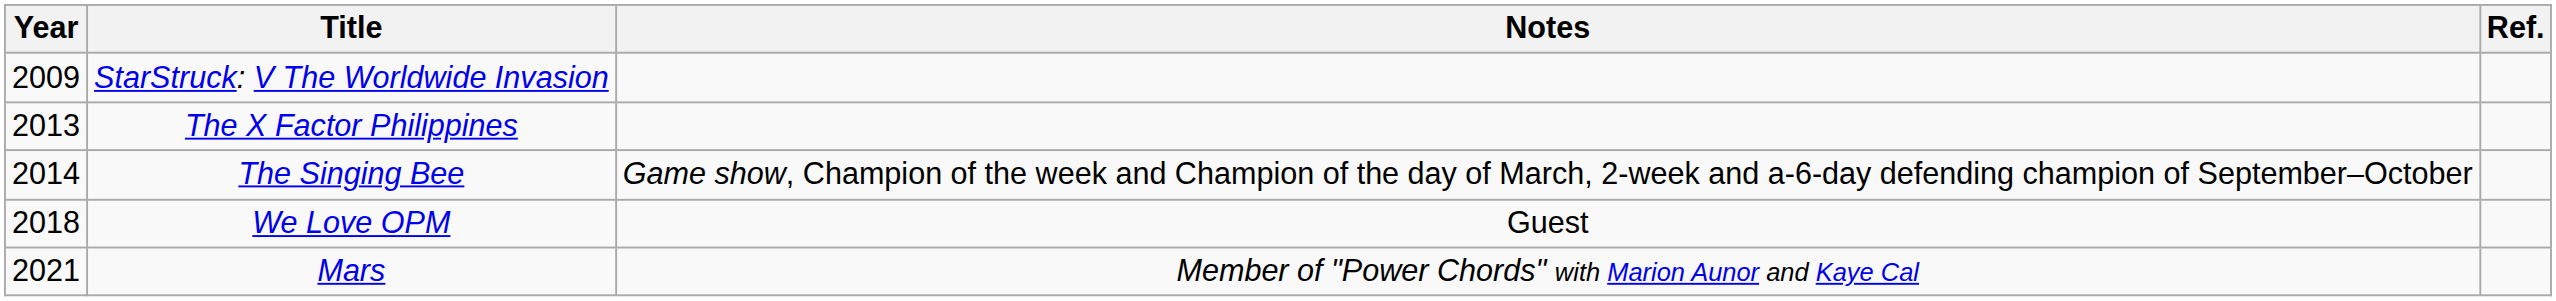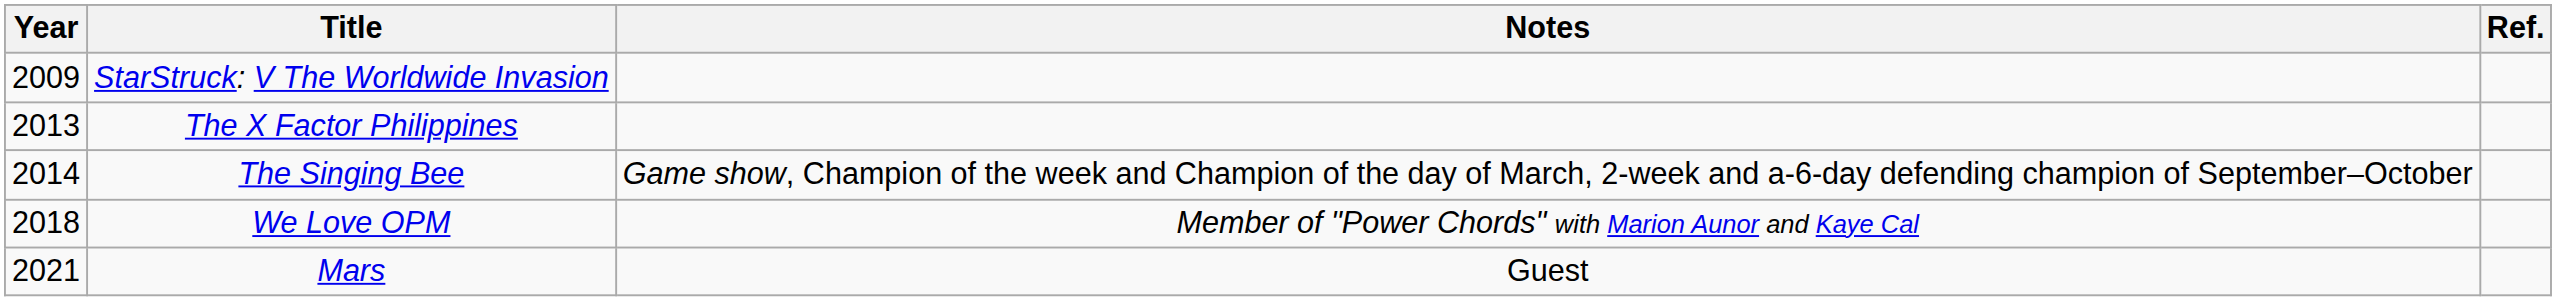 <table class="wikitable sortable" style="text-align: center">
 <tr>
 <th>Year</th>
 <th>Title</th>
 <th>Notes</th>
 <th>Ref.</th>
 </tr>
 <tr>
 <td>2009</td>
 <td><em><a href='#'>StarStruck</a>: <a href='#'>V The Worldwide Invasion</a></em></td>
 <td></td>
 <td></td>
 </tr>
 <tr>
 <td>2013</td>
 <td><em><a href='#'>The X Factor Philippines</a></em></td>
 <td></td>
 <td></td>
 </tr>
 <tr>
 <td>2014</td>
 <td><em><a href='#'>The Singing Bee</a></em></td>
 <td><em>Game show</em>, Champion of the week and Champion of the day of March, 2-week and a-6-day defending champion of September–October</td>
 <td></td>
 </tr>
 <tr>
 <td>2018</td>
 <td><em><a href='#'>We Love OPM</a></em></td>
-<td>Guest</td>
+<td><em>Member of "Power Chords"</em> <small><em>with <a href='#'>Marion Aunor</a> and <a href='#'>Kaye Cal</a></em></small></td>
 <td></td>
 </tr>
 <tr>
 <td>2021</td>
 <td><em><a href='#'>Mars</a></em></td>
-<td><em>Member of "Power Chords"</em> <small><em>with <a href='#'>Marion Aunor</a> and <a href='#'>Kaye Cal</a></em></small></td>
+<td>Guest</td>
 <td></td>
 </tr>
 </table>
